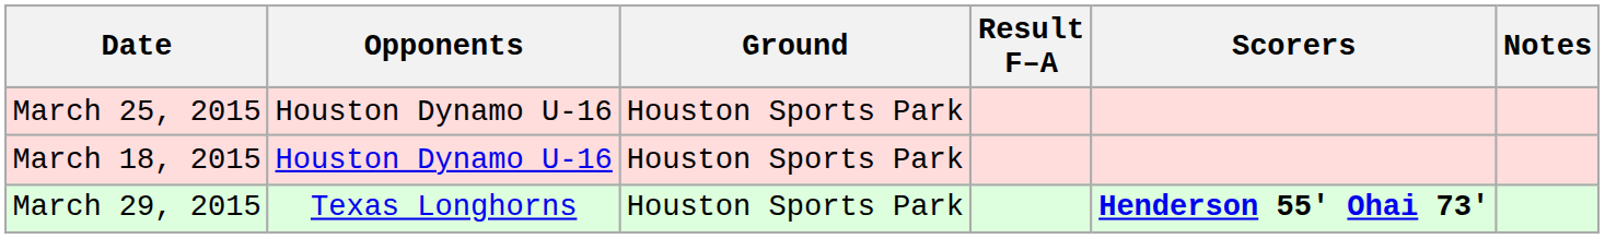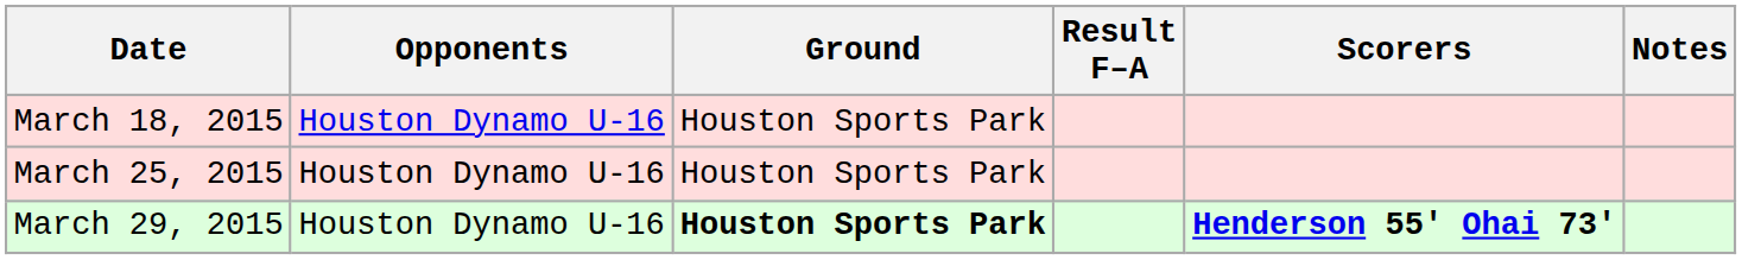 <table class="wikitable" style="text-align:center">
 <tr>
 <th>Date</th>
 <th>Opponents</th>
 <th>Ground</th>
 <th>Result<br>F–A</th>
 <th>Scorers</th>
 <th>Notes</th>
 </tr>
 <tr style="background:#fdd;">
+<td>March 18, 2015</td>
+<td><a href='#'>Houston Dynamo U-16</a></td>
+<td>Houston Sports Park</td>
+<td></td>
+<td></td>
+<td></td>
+</tr>
+<tr style="background:#fdd;">
 <td>March 25, 2015</td>
 <td>Houston Dynamo U-16</td>
 <td>Houston Sports Park</td>
 <td></td>
 <td></td>
 <td></td>
 </tr>
-<tr style="background:#fdd;">
-<td>March 18, 2015</td>
-<td><a href='#'>Houston Dynamo U-16</a></td>
-<td>Houston Sports Park</td>
-<td></td>
-<td></td>
-<td></td>
-</tr>
 <tr style="background:#dfd;">
 <td>March 29, 2015</td>
-<td><a href='#'>Texas Longhorns</a></td>
-<td>Houston Sports Park</td>
+<td>Houston Dynamo U-16</td>
+<td><strong>Houston Sports Park</strong></td>
 <td></td>
 <td><strong><a href='#'>Henderson</a> 55' <a href='#'>Ohai</a> 73'</strong></td>
 <td></td>
 </tr>
 </table>
